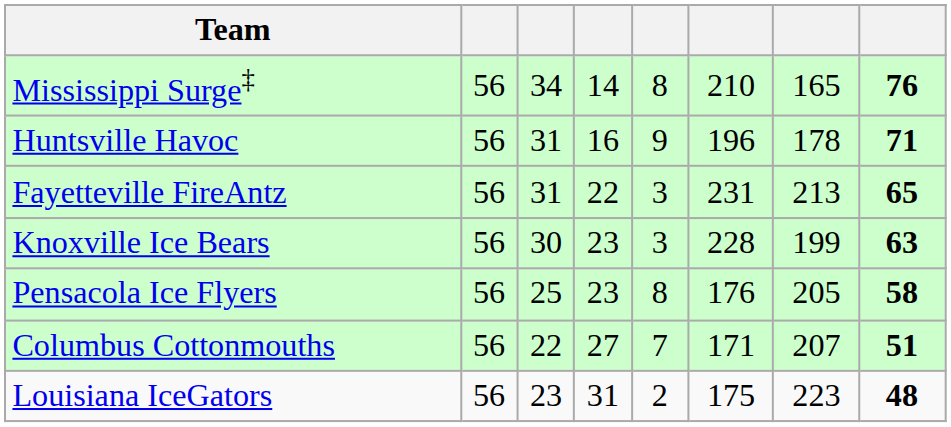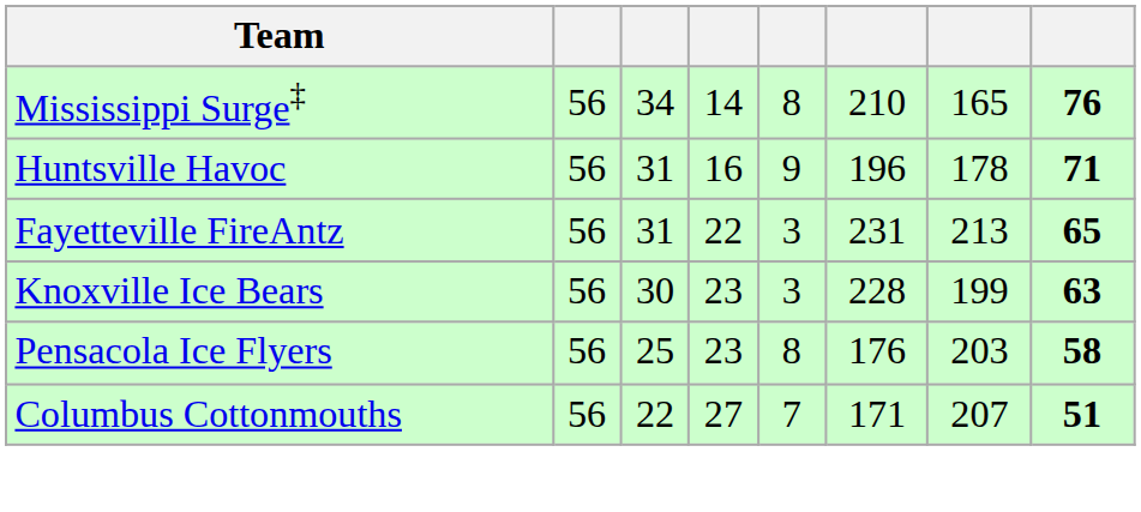 <table class="wikitable">
 <tr>
 <th width="40%">Team</th>
 <th width="5%"></th>
 <th width="5%"></th>
 <th width="5%"></th>
 <th width="5%"></th>
 <th width="7.5%"></th>
 <th width="7.5%"></th>
 <th width="7.5%"></th>
 </tr>
 <tr align=center bgcolor="#CCFFCC">
 <td align=left><a href='#'>Mississippi Surge</a><sup>‡</sup></td>
 <td>56</td>
 <td>34</td>
 <td>14</td>
 <td>8</td>
 <td>210</td>
 <td>165</td>
 <td><strong>76</strong></td>
 </tr>
 <tr align=center bgcolor="#CCFFCC">
 <td align=left><a href='#'>Huntsville Havoc</a></td>
 <td>56</td>
 <td>31</td>
 <td>16</td>
 <td>9</td>
 <td>196</td>
 <td>178</td>
 <td><strong>71</strong></td>
 </tr>
 <tr align=center bgcolor="#CCFFCC">
 <td align=left><a href='#'>Fayetteville FireAntz</a></td>
 <td>56</td>
 <td>31</td>
 <td>22</td>
 <td>3</td>
 <td>231</td>
 <td>213</td>
 <td><strong>65</strong></td>
 </tr>
 <tr align=center bgcolor="#CCFFCC">
 <td align=left><a href='#'>Knoxville Ice Bears</a></td>
 <td>56</td>
 <td>30</td>
 <td>23</td>
 <td>3</td>
 <td>228</td>
 <td>199</td>
 <td><strong>63</strong></td>
 </tr>
 <tr align=center bgcolor="#CCFFCC">
 <td align=left><a href='#'>Pensacola Ice Flyers</a></td>
 <td>56</td>
 <td>25</td>
 <td>23</td>
 <td>8</td>
 <td>176</td>
-<td>205</td>
+<td>203</td>
 <td><strong>58</strong></td>
 </tr>
 <tr align=center bgcolor="#CCFFCC">
 <td align=left><a href='#'>Columbus Cottonmouths</a></td>
 <td>56</td>
 <td>22</td>
 <td>27</td>
 <td>7</td>
 <td>171</td>
 <td>207</td>
 <td><strong>51</strong></td>
 </tr>
-<tr align=center>
-<td align=left><a href='#'>Louisiana IceGators</a></td>
-<td>56</td>
-<td>23</td>
-<td>31</td>
-<td>2</td>
-<td>175</td>
-<td>223</td>
-<td><strong>48</strong></td>
-</tr>
 </table>
